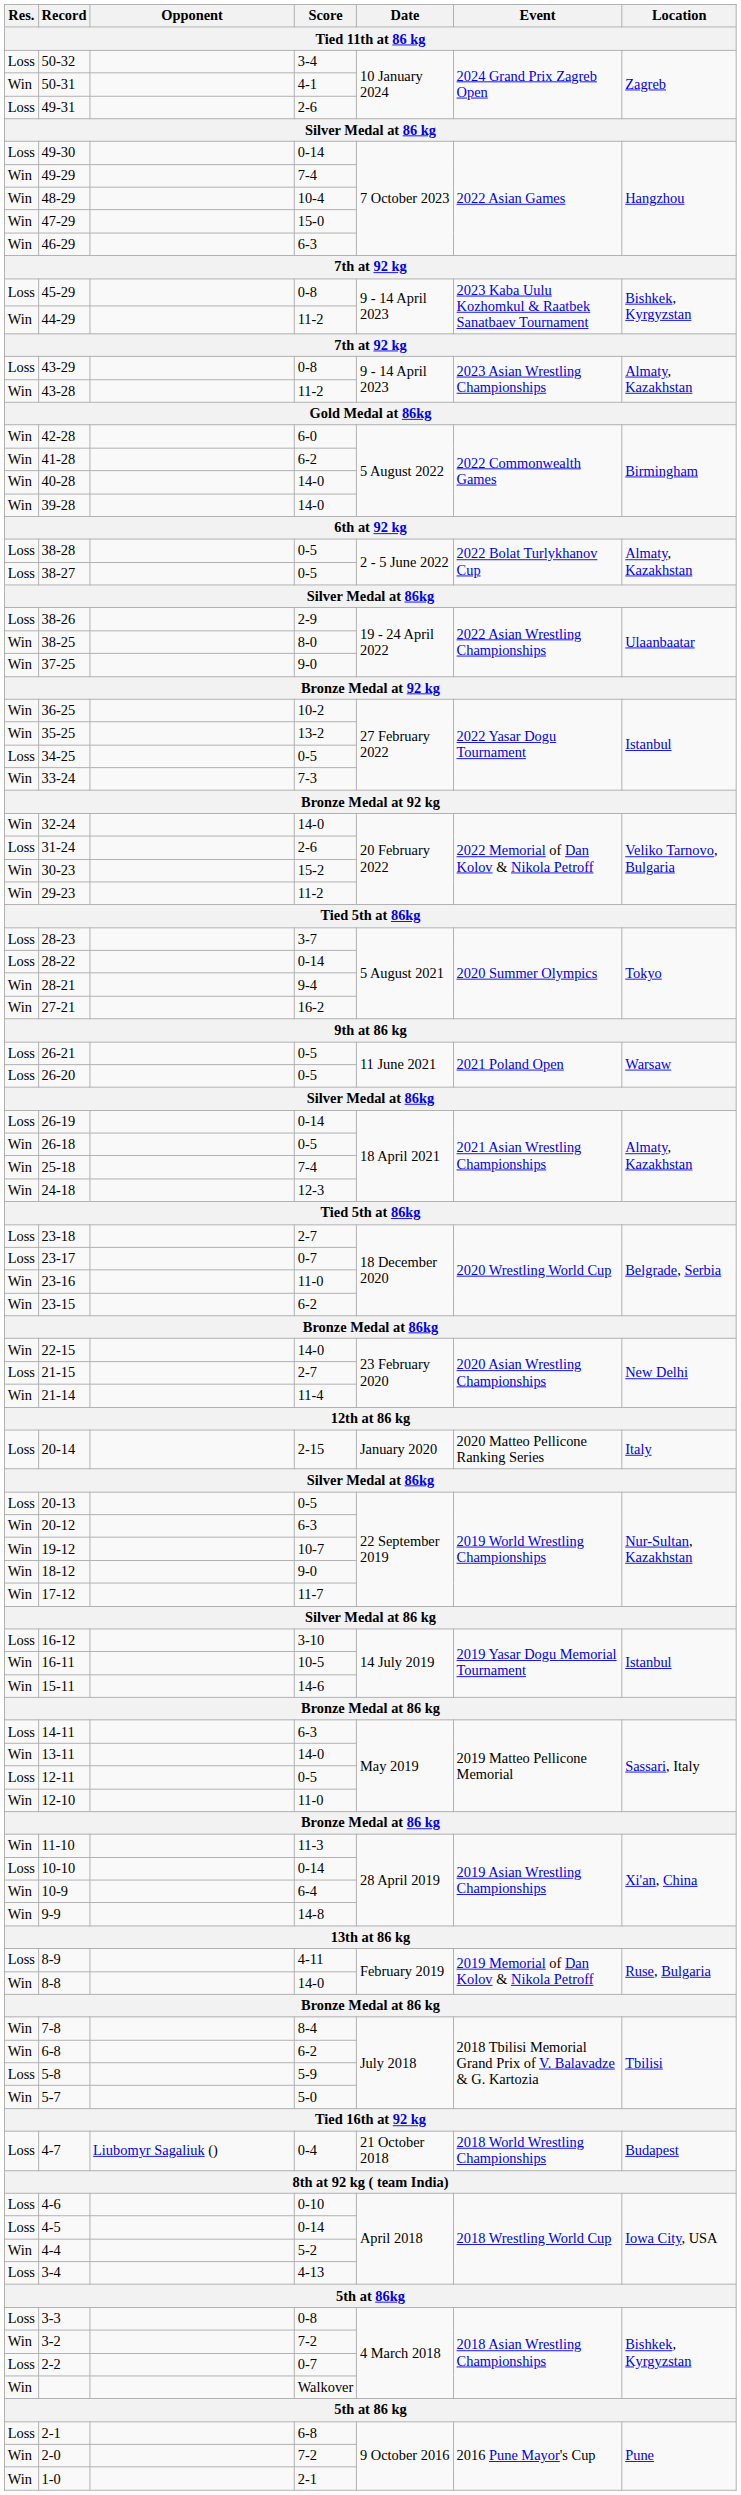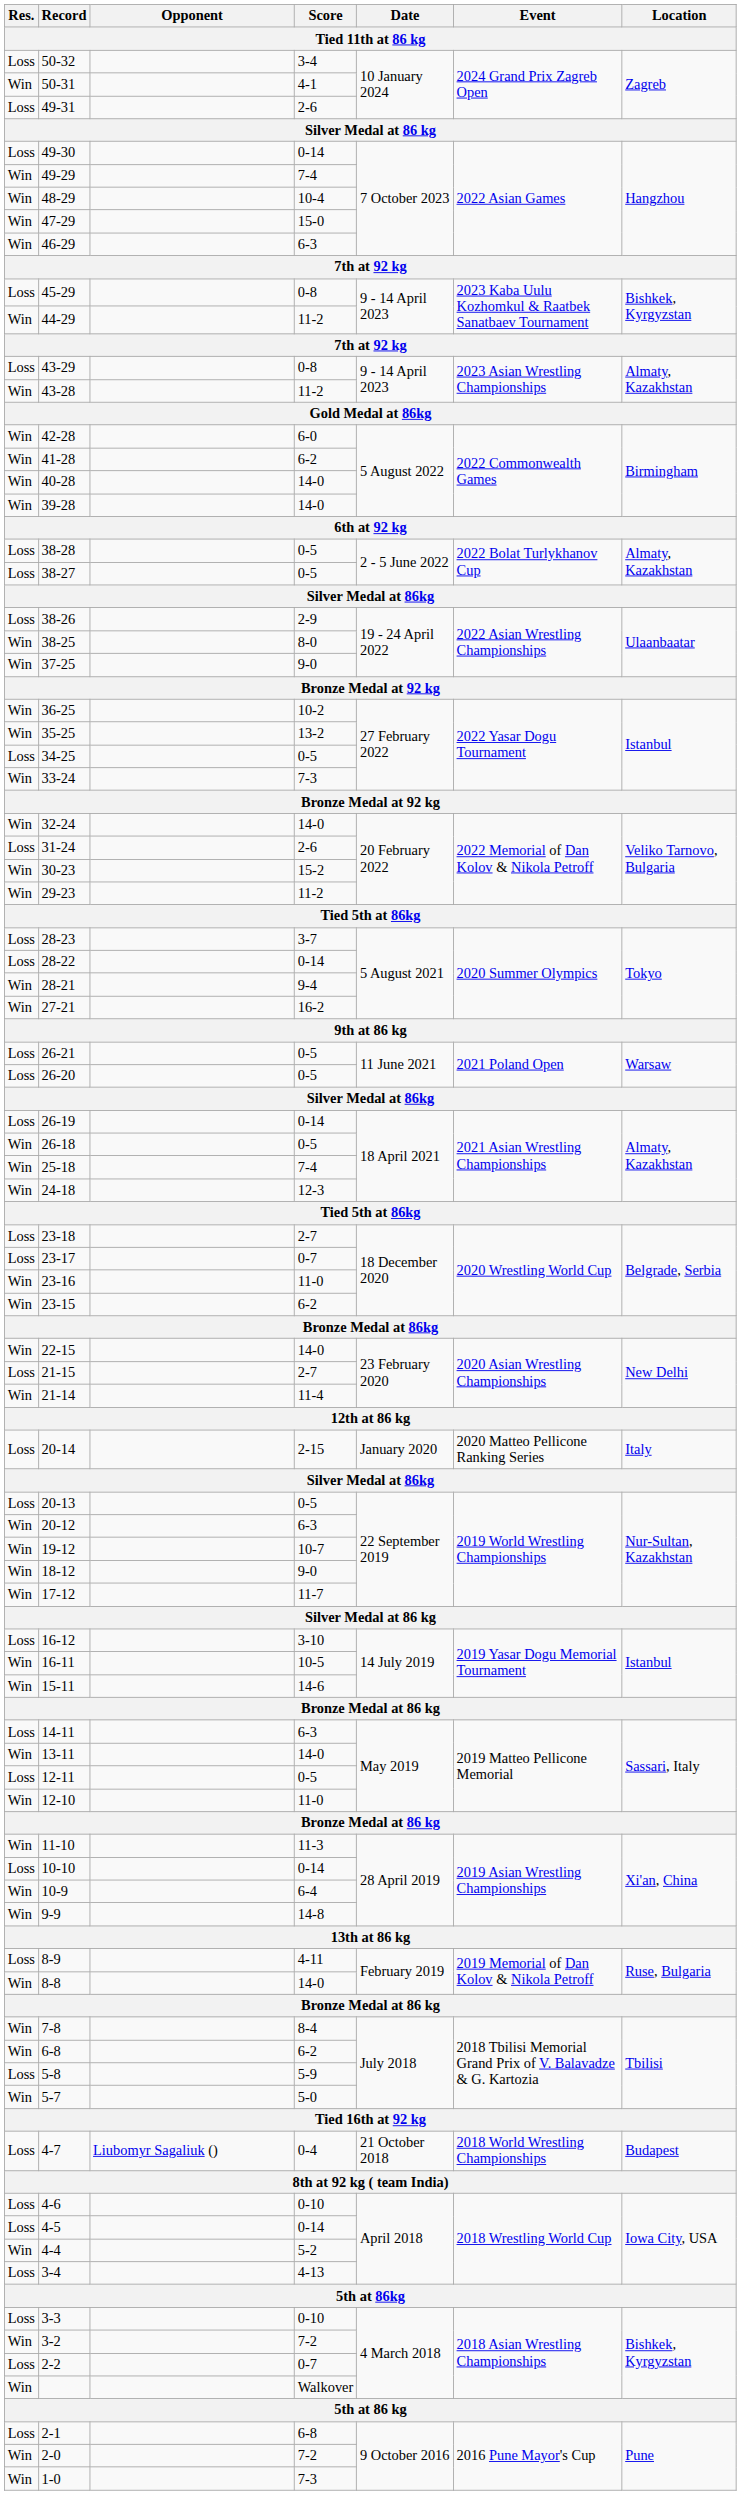 <table class="wikitable">
 <tr>
 <th width="30">Res.</th>
 <th width="30">Record</th>
 <th width="220">Opponent</th>
 <th width="60">Score</th>
 <th width="100">Date</th>
 <th width="180">Event</th>
 <th width="120">Location</th>
 </tr>
 <tr>
 <th colspan="7">Tied 11th at <a href='#'>86 kg</a></th>
 </tr>
 <tr>
 <td>Loss</td>
 <td>50-32</td>
 <td></td>
 <td>3-4</td>
 <td rowspan="3">10 January 2024</td>
 <td rowspan="3"><a href='#'>2024 Grand Prix Zagreb Open</a></td>
 <td rowspan="3"> <a href='#'>Zagreb</a></td>
 </tr>
 <tr>
 <td>Win</td>
 <td>50-31</td>
 <td></td>
 <td>4-1</td>
 </tr>
 <tr>
 <td>Loss</td>
 <td>49-31</td>
 <td></td>
 <td>2-6</td>
 </tr>
 <tr>
 <th colspan="7"> Silver Medal at <a href='#'>86 kg</a></th>
 </tr>
 <tr>
 <td>Loss</td>
 <td>49-30</td>
 <td></td>
 <td>0-14</td>
 <td rowspan="5">7 October 2023</td>
 <td rowspan="5"><a href='#'>2022 Asian Games</a></td>
 <td rowspan="5"> <a href='#'>Hangzhou</a></td>
 </tr>
 <tr>
 <td>Win</td>
 <td>49-29</td>
 <td></td>
 <td>7-4</td>
 </tr>
 <tr>
 <td>Win</td>
 <td>48-29</td>
 <td></td>
 <td>10-4</td>
 </tr>
 <tr>
 <td>Win</td>
 <td>47-29</td>
 <td></td>
 <td>15-0</td>
 </tr>
 <tr>
 <td>Win</td>
 <td>46-29</td>
 <td></td>
 <td>6-3</td>
 </tr>
 <tr>
 <th colspan="7">7th at <a href='#'>92 kg</a></th>
 </tr>
 <tr>
 <td>Loss</td>
 <td>45-29</td>
 <td></td>
 <td>0-8</td>
 <td rowspan="2">9 - 14 April 2023</td>
 <td rowspan="2"><a href='#'>2023 Kaba Uulu Kozhomkul & Raatbek Sanatbaev Tournament</a></td>
 <td rowspan="2"> <a href='#'>Bishkek</a>, <a href='#'>Kyrgyzstan</a></td>
 </tr>
 <tr>
 <td>Win</td>
 <td>44-29</td>
 <td></td>
 <td>11-2</td>
 </tr>
 <tr>
 <th colspan="7">7th at <a href='#'>92 kg</a></th>
 </tr>
 <tr>
 <td>Loss</td>
 <td>43-29</td>
 <td></td>
 <td>0-8</td>
 <td rowspan="2">9 - 14 April 2023</td>
 <td rowspan="2"><a href='#'>2023 Asian Wrestling Championships</a></td>
 <td rowspan="2"> <a href='#'>Almaty</a>, <a href='#'>Kazakhstan</a></td>
 </tr>
 <tr>
 <td>Win</td>
 <td>43-28</td>
 <td></td>
 <td>11-2</td>
 </tr>
 <tr>
 <th colspan="7"> Gold Medal at <a href='#'>86kg</a></th>
 </tr>
 <tr>
 <td>Win</td>
 <td>42-28</td>
 <td></td>
 <td>6-0</td>
 <td rowspan="4">5 August 2022</td>
 <td rowspan="4"><a href='#'>2022 Commonwealth Games</a></td>
 <td rowspan="4"> <a href='#'>Birmingham</a></td>
 </tr>
 <tr>
 <td>Win</td>
 <td>41-28</td>
 <td></td>
 <td>6-2</td>
 </tr>
 <tr>
 <td>Win</td>
 <td>40-28</td>
 <td></td>
 <td>14-0</td>
 </tr>
 <tr>
 <td>Win</td>
 <td>39-28</td>
 <td></td>
 <td>14-0</td>
 </tr>
 <tr>
 <th colspan="7">6th at <a href='#'>92 kg</a></th>
 </tr>
 <tr>
 <td>Loss</td>
 <td>38-28</td>
 <td></td>
 <td>0-5</td>
 <td rowspan="2">2 - 5 June 2022</td>
 <td rowspan="2"><a href='#'>2022 Bolat Turlykhanov Cup</a></td>
 <td rowspan="2"> <a href='#'>Almaty</a>, <a href='#'>Kazakhstan</a></td>
 </tr>
 <tr>
 <td>Loss</td>
 <td>38-27</td>
 <td></td>
 <td>0-5</td>
 </tr>
 <tr>
 <th colspan="7"> Silver Medal at <a href='#'>86kg</a></th>
 </tr>
 <tr>
 <td>Loss</td>
 <td>38-26</td>
 <td></td>
 <td>2-9</td>
 <td rowspan="3">19 - 24 April 2022</td>
 <td rowspan="3"><a href='#'>2022 Asian Wrestling Championships</a></td>
 <td rowspan="3"> <a href='#'>Ulaanbaatar</a></td>
 </tr>
 <tr>
 <td>Win</td>
 <td>38-25</td>
 <td></td>
 <td>8-0</td>
 </tr>
 <tr>
 <td>Win</td>
 <td>37-25</td>
 <td></td>
 <td>9-0</td>
 </tr>
 <tr>
 <th colspan="7"> Bronze Medal at <a href='#'>92 kg</a></th>
 </tr>
 <tr>
 <td>Win</td>
 <td>36-25</td>
 <td></td>
 <td>10-2</td>
 <td rowspan="4">27 February 2022</td>
 <td rowspan="4"><a href='#'>2022 Yasar Dogu Tournament</a></td>
 <td rowspan="4"> <a href='#'>Istanbul</a></td>
 </tr>
 <tr>
 <td>Win</td>
 <td>35-25</td>
 <td></td>
 <td>13-2</td>
 </tr>
 <tr>
 <td>Loss</td>
 <td>34-25</td>
 <td></td>
 <td>0-5</td>
 </tr>
 <tr>
 <td>Win</td>
 <td>33-24</td>
 <td></td>
 <td>7-3</td>
 </tr>
 <tr>
 <th colspan="7"> Bronze Medal at 92 kg</th>
 </tr>
 <tr>
 <td>Win</td>
 <td>32-24</td>
 <td></td>
 <td>14-0</td>
 <td rowspan="4">20 February 2022</td>
 <td rowspan="4"><a href='#'>2022 Memorial</a> of <a href='#'>Dan Kolov</a> & <a href='#'>Nikola Petroff</a></td>
 <td rowspan="4"> <a href='#'>Veliko Tarnovo</a>, <a href='#'>Bulgaria</a></td>
 </tr>
 <tr>
 <td>Loss</td>
 <td>31-24</td>
 <td></td>
 <td>2-6</td>
 </tr>
 <tr>
 <td>Win</td>
 <td>30-23</td>
 <td></td>
 <td>15-2</td>
 </tr>
 <tr>
 <td>Win</td>
 <td>29-23</td>
 <td></td>
 <td>11-2</td>
 </tr>
 <tr>
 <th colspan="7">Tied 5th at <a href='#'>86kg</a></th>
 </tr>
 <tr>
 <td>Loss</td>
 <td>28-23</td>
 <td></td>
 <td>3-7</td>
 <td rowspan="4">5 August 2021</td>
 <td rowspan="4"><a href='#'>2020 Summer Olympics</a></td>
 <td rowspan="4"> <a href='#'>Tokyo</a></td>
 </tr>
 <tr>
 <td>Loss</td>
 <td>28-22</td>
 <td></td>
 <td>0-14</td>
 </tr>
 <tr>
 <td>Win</td>
 <td>28-21</td>
 <td></td>
 <td>9-4</td>
 </tr>
 <tr>
 <td>Win</td>
 <td>27-21</td>
 <td></td>
 <td>16-2</td>
 </tr>
 <tr>
 <th colspan="7">9th at 86 kg</th>
 </tr>
 <tr>
 <td>Loss</td>
 <td>26-21</td>
 <td></td>
 <td>0-5</td>
 <td rowspan="2">11 June 2021</td>
 <td rowspan="2"><a href='#'>2021 Poland Open</a></td>
 <td rowspan="2"> <a href='#'>Warsaw</a></td>
 </tr>
 <tr>
 <td>Loss</td>
 <td>26-20</td>
 <td></td>
 <td>0-5</td>
 </tr>
 <tr>
 <th colspan="7"> Silver Medal at <a href='#'>86kg</a></th>
 </tr>
 <tr>
 <td>Loss</td>
 <td>26-19</td>
 <td></td>
 <td>0-14</td>
 <td rowspan="4">18 April 2021</td>
 <td rowspan="4"><a href='#'>2021 Asian Wrestling Championships</a></td>
 <td rowspan="4"> <a href='#'>Almaty</a>, <a href='#'>Kazakhstan</a></td>
 </tr>
 <tr>
 <td>Win</td>
 <td>26-18</td>
 <td></td>
 <td>0-5</td>
 </tr>
 <tr>
 <td>Win</td>
 <td>25-18</td>
 <td></td>
 <td>7-4</td>
 </tr>
 <tr>
 <td>Win</td>
 <td>24-18</td>
 <td></td>
 <td>12-3</td>
 </tr>
 <tr>
 <th colspan="7">Tied 5th at <a href='#'>86kg</a></th>
 </tr>
 <tr>
 <td>Loss</td>
 <td>23-18</td>
 <td></td>
 <td>2-7</td>
 <td rowspan="4">18 December 2020</td>
 <td rowspan="4"><a href='#'>2020 Wrestling World Cup</a></td>
 <td rowspan="4"> <a href='#'>Belgrade</a>, <a href='#'>Serbia</a></td>
 </tr>
 <tr>
 <td>Loss</td>
 <td>23-17</td>
 <td></td>
 <td>0-7</td>
 </tr>
 <tr>
 <td>Win</td>
 <td>23-16</td>
 <td></td>
 <td>11-0</td>
 </tr>
 <tr>
 <td>Win</td>
 <td>23-15</td>
 <td></td>
 <td>6-2</td>
 </tr>
 <tr>
 <th colspan="7"> Bronze Medal at <a href='#'>86kg</a></th>
 </tr>
 <tr>
 <td>Win</td>
 <td>22-15</td>
 <td></td>
 <td>14-0</td>
 <td rowspan="3">23 February 2020</td>
 <td rowspan="3"><a href='#'>2020 Asian Wrestling Championships</a></td>
 <td rowspan="3"> <a href='#'>New Delhi</a></td>
 </tr>
 <tr>
 <td>Loss</td>
 <td>21-15</td>
 <td></td>
 <td>2-7</td>
 </tr>
 <tr>
 <td>Win</td>
 <td>21-14</td>
 <td></td>
 <td>11-4</td>
 </tr>
 <tr>
 <th colspan="7">12th at 86 kg</th>
 </tr>
 <tr>
 <td>Loss</td>
 <td>20-14</td>
 <td></td>
 <td>2-15</td>
 <td>January 2020</td>
 <td>2020 Matteo Pellicone Ranking Series</td>
 <td> <a href='#'>Italy</a></td>
 </tr>
 <tr>
 <th colspan="7"> Silver Medal at <a href='#'>86kg</a></th>
 </tr>
 <tr>
 <td>Loss</td>
 <td>20-13</td>
 <td></td>
 <td>0-5</td>
 <td rowspan="5">22 September 2019</td>
 <td rowspan="5"><a href='#'>2019 World Wrestling Championships</a></td>
 <td rowspan="5"> <a href='#'>Nur-Sultan</a>, <a href='#'>Kazakhstan</a></td>
 </tr>
 <tr>
 <td>Win</td>
 <td>20-12</td>
 <td></td>
 <td>6-3</td>
 </tr>
 <tr>
 <td>Win</td>
 <td>19-12</td>
 <td></td>
 <td>10-7</td>
 </tr>
 <tr>
 <td>Win</td>
 <td>18-12</td>
 <td></td>
 <td>9-0</td>
 </tr>
 <tr>
 <td>Win</td>
 <td>17-12</td>
 <td></td>
 <td>11-7</td>
 </tr>
 <tr>
 <th colspan="7"> Silver Medal at 86 kg</th>
 </tr>
 <tr>
 <td>Loss</td>
 <td>16-12</td>
 <td></td>
 <td>3-10</td>
 <td rowspan="3">14 July 2019</td>
 <td rowspan="3"><a href='#'>2019 Yasar Dogu Memorial Tournament</a></td>
 <td rowspan="3"> <a href='#'>Istanbul</a></td>
 </tr>
 <tr>
 <td>Win</td>
 <td>16-11</td>
 <td></td>
 <td>10-5</td>
 </tr>
 <tr>
 <td>Win</td>
 <td>15-11</td>
 <td></td>
 <td>14-6</td>
 </tr>
 <tr>
 <th colspan="7"> Bronze Medal at 86 kg</th>
 </tr>
 <tr>
 <td>Loss</td>
 <td>14-11</td>
 <td></td>
 <td>6-3</td>
 <td rowspan="4">May 2019</td>
 <td rowspan="4">2019 Matteo Pellicone Memorial</td>
 <td rowspan="4"> <a href='#'>Sassari</a>, Italy</td>
 </tr>
 <tr>
 <td>Win</td>
 <td>13-11</td>
 <td></td>
 <td>14-0</td>
 </tr>
 <tr>
 <td>Loss</td>
 <td>12-11</td>
 <td></td>
 <td>0-5</td>
 </tr>
 <tr>
 <td>Win</td>
 <td>12-10</td>
 <td></td>
 <td>11-0</td>
 </tr>
 <tr>
 <th colspan="7"> Bronze Medal at <a href='#'>86 kg</a></th>
 </tr>
 <tr>
 <td>Win</td>
 <td>11-10</td>
 <td></td>
 <td>11-3</td>
 <td rowspan="4">28 April 2019</td>
 <td rowspan="4"><a href='#'>2019 Asian Wrestling Championships</a></td>
 <td rowspan="4"> <a href='#'>Xi'an</a>, <a href='#'>China</a></td>
 </tr>
 <tr>
 <td>Loss</td>
 <td>10-10</td>
 <td></td>
 <td>0-14</td>
 </tr>
 <tr>
 <td>Win</td>
 <td>10-9</td>
 <td></td>
 <td>6-4</td>
 </tr>
 <tr>
 <td>Win</td>
 <td>9-9</td>
 <td></td>
 <td>14-8</td>
 </tr>
 <tr>
 <th colspan="7">13th at 86 kg</th>
 </tr>
 <tr>
 <td>Loss</td>
 <td>8-9</td>
 <td></td>
 <td>4-11</td>
 <td rowspan="2">February 2019</td>
 <td rowspan="2"><a href='#'>2019 Memorial</a> of <a href='#'>Dan Kolov</a> & <a href='#'>Nikola Petroff</a></td>
 <td rowspan="2"> <a href='#'>Ruse</a>, <a href='#'>Bulgaria</a></td>
 </tr>
 <tr>
 <td>Win</td>
 <td>8-8</td>
 <td></td>
 <td>14-0</td>
 </tr>
 <tr>
 <th colspan="7"> Bronze Medal at 86 kg</th>
 </tr>
 <tr>
 <td>Win</td>
 <td>7-8</td>
 <td></td>
 <td>8-4</td>
 <td rowspan="4">July 2018</td>
 <td rowspan="4">2018 Tbilisi Memorial Grand Prix of <a href='#'>V. Balavadze</a> & G. Kartozia</td>
 <td rowspan="4"> <a href='#'>Tbilisi</a></td>
 </tr>
 <tr>
 <td>Win</td>
 <td>6-8</td>
 <td></td>
 <td>6-2</td>
 </tr>
 <tr>
 <td>Loss</td>
 <td>5-8</td>
 <td></td>
 <td>5-9</td>
 </tr>
 <tr>
 <td>Win</td>
 <td>5-7</td>
 <td></td>
 <td>5-0</td>
 </tr>
 <tr>
 <th colspan="7">Tied 16th at <a href='#'>92 kg</a></th>
 </tr>
 <tr>
 <td>Loss</td>
 <td>4-7</td>
 <td><a href='#'>Liubomyr Sagaliuk</a> ()</td>
 <td>0-4</td>
 <td>21 October 2018</td>
 <td><a href='#'>2018 World Wrestling Championships</a></td>
 <td> <a href='#'>Budapest</a></td>
 </tr>
 <tr>
 <th colspan="7">8th at 92 kg ( team India)</th>
 </tr>
 <tr>
 <td>Loss</td>
 <td>4-6</td>
 <td></td>
 <td>0-10</td>
 <td rowspan="4">April 2018</td>
 <td rowspan="4"><a href='#'>2018 Wrestling World Cup</a></td>
 <td rowspan="4"> <a href='#'>Iowa City</a>, USA</td>
 </tr>
 <tr>
 <td>Loss</td>
 <td>4-5</td>
 <td></td>
 <td>0-14</td>
 </tr>
 <tr>
 <td>Win</td>
 <td>4-4</td>
 <td></td>
 <td>5-2</td>
 </tr>
 <tr>
 <td>Loss</td>
 <td>3-4</td>
 <td></td>
 <td>4-13</td>
 </tr>
 <tr>
 <th colspan="7">5th at <a href='#'>86kg</a></th>
 </tr>
 <tr>
 <td>Loss</td>
 <td>3-3</td>
 <td></td>
-<td>0-8</td>
+<td>0-10</td>
 <td rowspan="4">4 March 2018</td>
 <td rowspan="4"><a href='#'>2018 Asian Wrestling Championships</a></td>
 <td rowspan="4"> <a href='#'>Bishkek</a>, <a href='#'>Kyrgyzstan</a></td>
 </tr>
 <tr>
 <td>Win</td>
 <td>3-2</td>
 <td></td>
 <td>7-2</td>
 </tr>
 <tr>
 <td>Loss</td>
 <td>2-2</td>
 <td></td>
 <td>0-7</td>
 </tr>
 <tr>
 <td>Win</td>
 <td></td>
 <td></td>
 <td>Walkover</td>
 </tr>
 <tr>
 <th colspan="7">5th at 86 kg</th>
 </tr>
 <tr>
 <td>Loss</td>
 <td>2-1</td>
 <td></td>
 <td>6-8</td>
 <td rowspan="3">9 October 2016</td>
 <td rowspan="3">2016 <a href='#'>Pune Mayor</a>'s Cup</td>
 <td rowspan="3"> <a href='#'>Pune</a></td>
 </tr>
 <tr>
 <td>Win</td>
 <td>2-0</td>
 <td></td>
 <td>7-2</td>
 </tr>
 <tr>
 <td>Win</td>
 <td>1-0</td>
 <td></td>
-<td>2-1</td>
+<td>7-3</td>
 </tr>
 </table>
